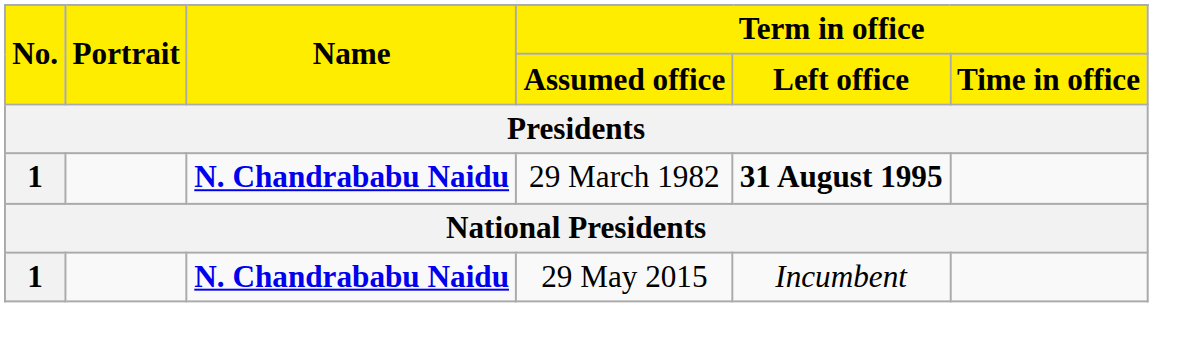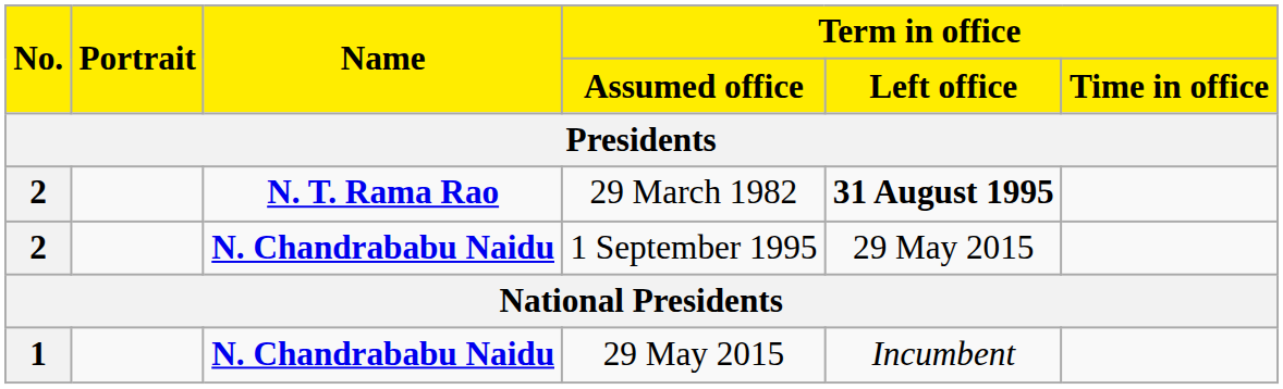 <table class="wikitable sortable" style="text-align:center;">
 <tr>
 <th rowspan=2 style="background-color:#FFED00;color:black">No.</th>
 <th rowspan=2 style="background-color:#FFED00;color:black">Portrait</th>
 <th rowspan=2 style="background-color:#FFED00;color:black">Name<br></th>
 <th colspan=3 style="background-color:#FFED00;color:black">Term in office</th>
 </tr>
 <tr>
 <th style="background-color:#FFED00;color:black">Assumed office</th>
 <th style="background-color:#FFED00;color:black">Left office</th>
 <th style="background-color:#FFED00;color:black">Time in office</th>
 </tr>
 <tr>
 <th colspan=6>Presidents</th>
 </tr>
 <tr>
-<th>1</th>
+<th>2</th>
+<td></td>
+<td><strong><a href='#'>N. T. Rama Rao</a></strong><br></td>
+<td>29 March 1982</td>
+<td><strong>31 August 1995</strong></td>
+<td></td>
+</tr>
+<tr>
+<th>2</th>
 <td></td>
 <td><strong><a href='#'>N. Chandrababu Naidu</a></strong><br></td>
-<td>29 March 1982</td>
-<td><strong>31 August 1995</strong></td>
+<td>1 September 1995</td>
+<td>29 May 2015</td>
 <td></td>
 </tr>
 <tr>
 <th colspan=6>National Presidents</th>
 </tr>
 <tr>
 <th>1</th>
 <td></td>
 <td><strong><a href='#'>N. Chandrababu Naidu</a></strong><br></td>
 <td>29 May 2015</td>
 <td><em>Incumbent</em></td>
 <td></td>
 </tr>
 </table>
